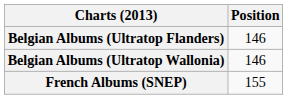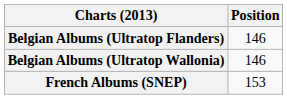 <table class="wikitable sortable plainrowheaders" style="text-align:center;">
 <tr>
 <th scope="col">Charts (2013)</th>
 <th scope="col">Position</th>
 </tr>
 <tr>
 <th scope="row">Belgian Albums (Ultratop Flanders)</th>
 <td>146</td>
 </tr>
 <tr>
 <th scope="row">Belgian Albums (Ultratop Wallonia)</th>
 <td>146</td>
 </tr>
 <tr>
 <th scope="row">French Albums (SNEP)</th>
-<td>155</td>
+<td>153</td>
 </tr>
 </table>
